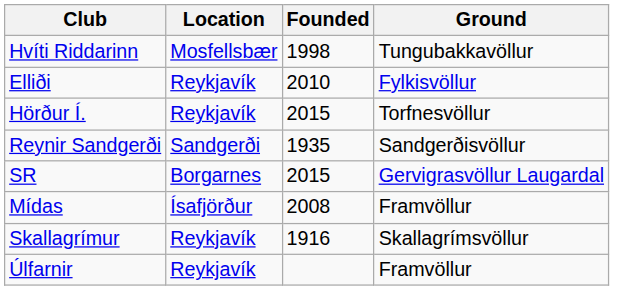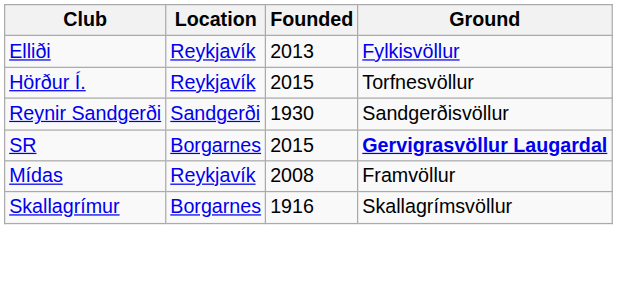 <table class="wikitable sortable">
 <tr>
 <th>Club</th>
 <th>Location</th>
 <th>Founded</th>
 <th>Ground</th>
 </tr>
 <tr>
-<td><a href='#'>Hvíti Riddarinn</a></td>
-<td><a href='#'>Mosfellsbær</a></td>
-<td>1998</td>
-<td>Tungubakkavöllur</td>
-</tr>
-<tr>
 <td><a href='#'>Elliði</a></td>
 <td><a href='#'>Reykjavík</a></td>
-<td>2010</td>
+<td>2013</td>
 <td><a href='#'>Fylkisvöllur</a></td>
 </tr>
 <tr>
 <td><a href='#'>Hörður Í.</a></td>
 <td><a href='#'>Reykjavík</a></td>
 <td>2015</td>
 <td>Torfnesvöllur</td>
 </tr>
 <tr>
 <td><a href='#'>Reynir Sandgerði</a></td>
 <td><a href='#'>Sandgerði</a></td>
-<td>1935</td>
+<td>1930</td>
 <td>Sandgerðisvöllur</td>
 </tr>
 <tr>
 <td><a href='#'>SR</a></td>
 <td><a href='#'>Borgarnes</a></td>
 <td>2015</td>
-<td><a href='#'>Gervigrasvöllur Laugardal</a></td>
+<td><strong><a href='#'>Gervigrasvöllur Laugardal</a></strong></td>
 </tr>
 <tr>
 <td><a href='#'>Mídas</a></td>
-<td><a href='#'>Ísafjörður</a></td>
+<td><a href='#'>Reykjavík</a></td>
 <td>2008</td>
 <td>Framvöllur</td>
 </tr>
 <tr>
 <td><a href='#'>Skallagrímur</a></td>
-<td><a href='#'>Reykjavík</a></td>
+<td><a href='#'>Borgarnes</a></td>
 <td>1916</td>
 <td>Skallagrímsvöllur</td>
 </tr>
-<tr>
-<td><a href='#'>Úlfarnir</a></td>
-<td><a href='#'>Reykjavík</a></td>
-<td></td>
-<td>Framvöllur</td>
-</tr>
 </table>
